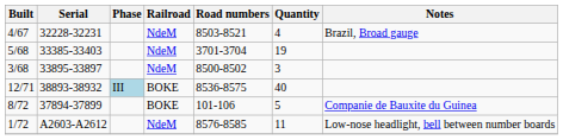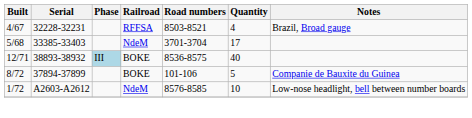 <table class="wikitable mw-collapsible mw-collapsed">
 <tr>
 <th>Built</th>
 <th>Serial</th>
 <th>Phase</th>
 <th>Railroad</th>
 <th>Road numbers</th>
 <th>Quantity</th>
 <th>Notes</th>
 </tr>
 <tr>
 <td>4/67</td>
 <td>32228-32231</td>
 <td></td>
-<td><a href='#'>NdeM</a></td>
+<td><a href='#'>RFFSA</a></td>
 <td>8503-8521</td>
 <td>4</td>
 <td>Brazil,  <a href='#'>Broad gauge</a></td>
 </tr>
 <tr>
 <td>5/68</td>
 <td>33385-33403</td>
 <td></td>
 <td><a href='#'>NdeM</a></td>
 <td>3701-3704</td>
-<td>19</td>
-<td></td>
-</tr>
-<tr>
-<td>3/68</td>
-<td>33895-33897</td>
-<td></td>
-<td><a href='#'>NdeM</a></td>
-<td>8500-8502</td>
-<td>3</td>
+<td>17</td>
 <td></td>
 </tr>
 <tr>
 <td>12/71</td>
 <td>38893-38932</td>
 <td style="background: lightblue;">III</td>
 <td>BOKE</td>
 <td>8536-8575</td>
 <td>40</td>
 <td></td>
 </tr>
 <tr>
 <td>8/72</td>
 <td>37894-37899</td>
 <td></td>
 <td>BOKE</td>
 <td>101-106</td>
 <td>5</td>
 <td><a href='#'>Companie de Bauxite du Guinea</a></td>
 </tr>
 <tr>
 <td>1/72</td>
 <td>A2603-A2612</td>
 <td></td>
 <td><a href='#'>NdeM</a></td>
 <td>8576-8585</td>
-<td>11</td>
+<td>10</td>
 <td>Low-nose headlight, <a href='#'>bell</a> between number boards</td>
 </tr>
 <tr>
 </tr>
 </table>
